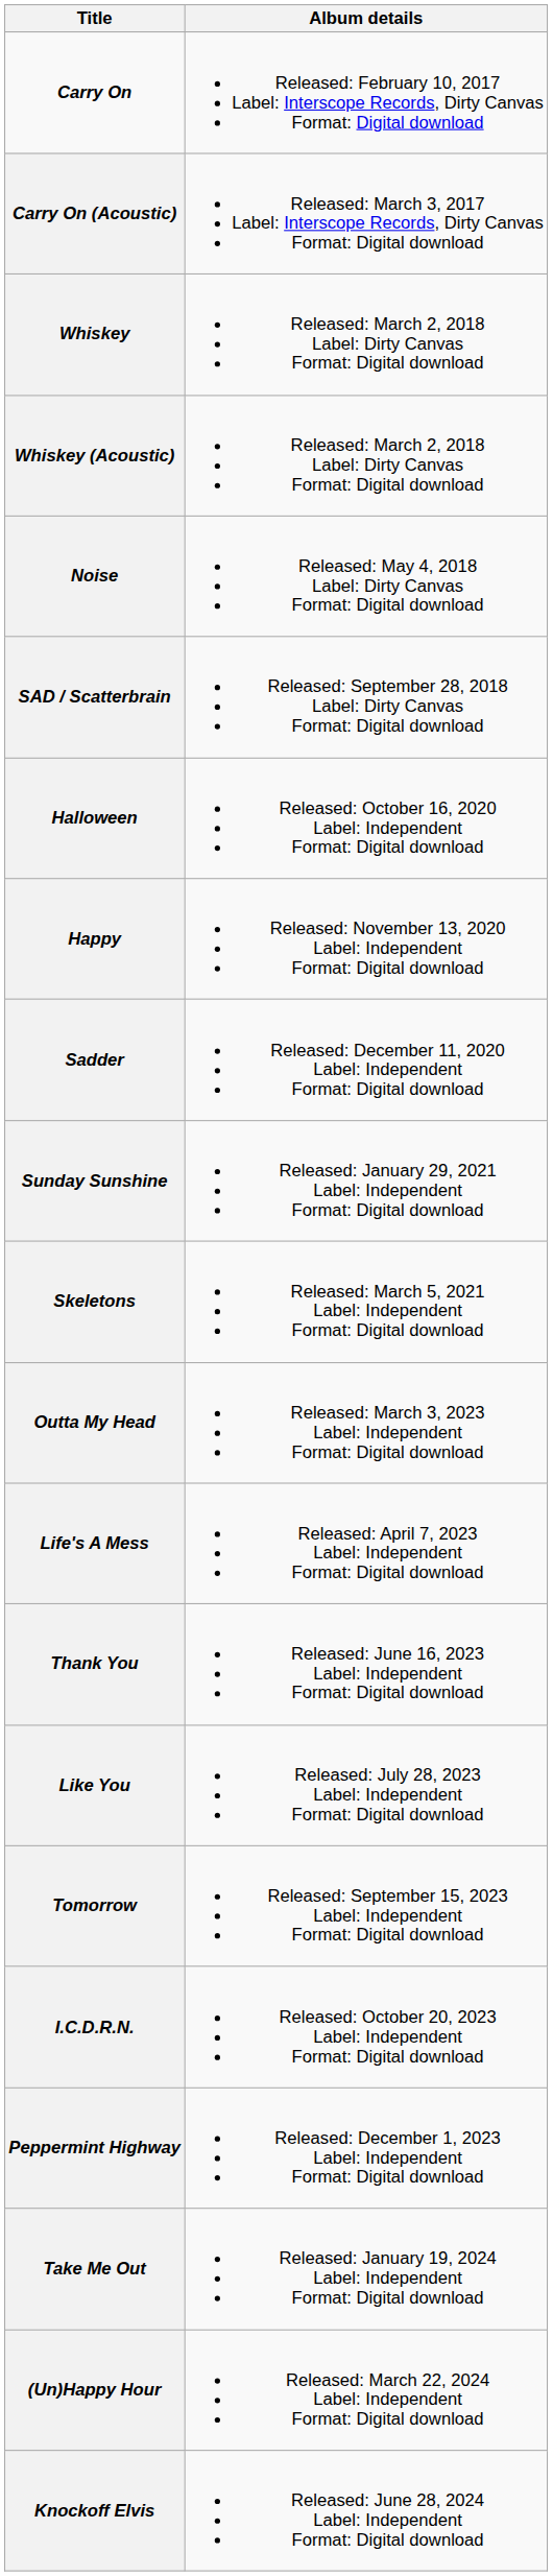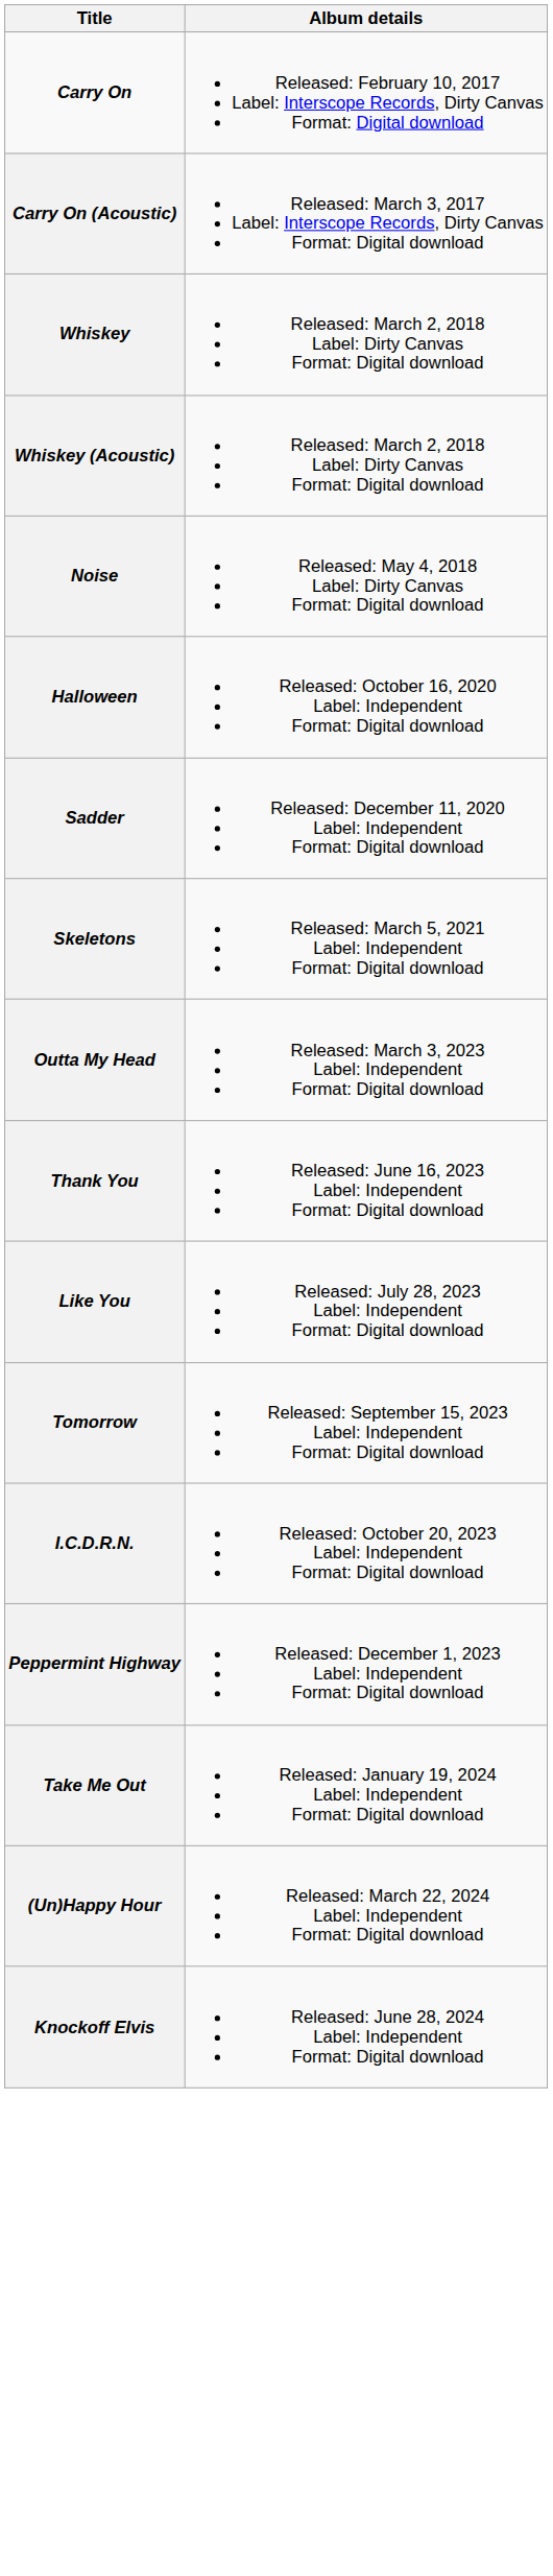 <table class="wikitable plainrowheaders" style="text-align:center;">
 <tr>
 <th scope="col">Title</th>
 <th scope="col">Album details</th>
 </tr>
 <tr>
 </tr>
 <tr>
 <td scope="row"><strong><em>Carry On</em></strong></td>
 <td><br><ul><li>Released: February 10, 2017</li><li>Label: <a href='#'>Interscope Records</a>, Dirty Canvas</li><li>Format: <a href='#'>Digital download</a></li></ul></td>
 </tr>
 <tr>
 <th scope="row"><strong><em>Carry On (Acoustic)</em></strong></th>
 <td><br><ul><li>Released: March 3, 2017</li><li>Label: <a href='#'>Interscope Records</a>, Dirty Canvas</li><li>Format: Digital download</li></ul></td>
 </tr>
 <tr>
 <th><strong><em>Whiskey</em></strong></th>
 <td><br><ul><li>Released: March 2, 2018</li><li>Label: Dirty Canvas</li><li>Format: Digital download</li></ul></td>
 </tr>
 <tr>
 <th><strong><em>Whiskey (Acoustic)</em></strong></th>
 <td><br><ul><li>Released: March 2, 2018</li><li>Label: Dirty Canvas</li><li>Format: Digital download</li></ul></td>
 </tr>
 <tr>
 <th><em>Noise</em></th>
 <td><br><ul><li>Released: May 4, 2018</li><li>Label: Dirty Canvas</li><li>Format: Digital download</li></ul></td>
 </tr>
 <tr>
-<th><em>SAD / Scatterbrain</em></th>
-<td><br><ul><li>Released: September 28, 2018</li><li>Label: Dirty Canvas</li><li>Format: Digital download</li></ul></td>
-</tr>
-<tr>
 <th><em>Halloween</em></th>
 <td><br><ul><li>Released: October 16, 2020</li><li>Label: Independent</li><li>Format: Digital download</li></ul></td>
 </tr>
 <tr>
-<th><em>Happy</em></th>
-<td><br><ul><li>Released: November 13, 2020</li><li>Label: Independent</li><li>Format: Digital download</li></ul></td>
-</tr>
-<tr>
 <th><em>Sadder</em></th>
 <td><br><ul><li>Released: December 11, 2020</li><li>Label: Independent</li><li>Format: Digital download</li></ul></td>
-</tr>
-<tr>
-<th><em>Sunday Sunshine</em></th>
-<td><br><ul><li>Released: January 29, 2021</li><li>Label: Independent</li><li>Format: Digital download</li></ul></td>
 </tr>
 <tr>
 <th><em>Skeletons</em></th>
 <td><br><ul><li>Released: March 5, 2021</li><li>Label: Independent</li><li>Format: Digital download</li></ul></td>
 </tr>
 <tr>
 <th><em>Outta My Head</em></th>
 <td><br><ul><li>Released: March 3, 2023</li><li>Label: Independent</li><li>Format: Digital download</li></ul></td>
-</tr>
-<tr>
-<th><em>Life's A Mess</em></th>
-<td><br><ul><li>Released: April 7, 2023</li><li>Label: Independent</li><li>Format: Digital download</li></ul></td>
 </tr>
 <tr>
 <th><em>Thank You</em></th>
 <td><br><ul><li>Released: June 16, 2023</li><li>Label: Independent</li><li>Format: Digital download</li></ul></td>
 </tr>
 <tr>
 <th><em>Like You</em></th>
 <td><br><ul><li>Released: July 28, 2023</li><li>Label: Independent</li><li>Format: Digital download</li></ul></td>
 </tr>
 <tr>
 <th><em>Tomorrow</em></th>
 <td><br><ul><li>Released: September 15, 2023</li><li>Label: Independent</li><li>Format: Digital download</li></ul></td>
 </tr>
 <tr>
 <th><em>I.C.D.R.N.</em></th>
 <td><br><ul><li>Released: October 20, 2023</li><li>Label: Independent</li><li>Format: Digital download</li></ul></td>
 </tr>
 <tr>
 <th><em>Peppermint Highway</em></th>
 <td><br><ul><li>Released: December 1, 2023</li><li>Label: Independent</li><li>Format: Digital download</li></ul></td>
 </tr>
 <tr>
 <th><em>Take Me Out</em></th>
 <td><br><ul><li>Released: January 19, 2024</li><li>Label: Independent</li><li>Format: Digital download</li></ul></td>
 </tr>
 <tr>
 <th><em>(Un)Happy Hour</em></th>
 <td><br><ul><li>Released: March 22, 2024</li><li>Label: Independent</li><li>Format: Digital download</li></ul></td>
 </tr>
 <tr>
 <th><em>Knockoff Elvis</em></th>
 <td><br><ul><li>Released: June 28, 2024</li><li>Label: Independent</li><li>Format: Digital download</li></ul></td>
 </tr>
 </table>
